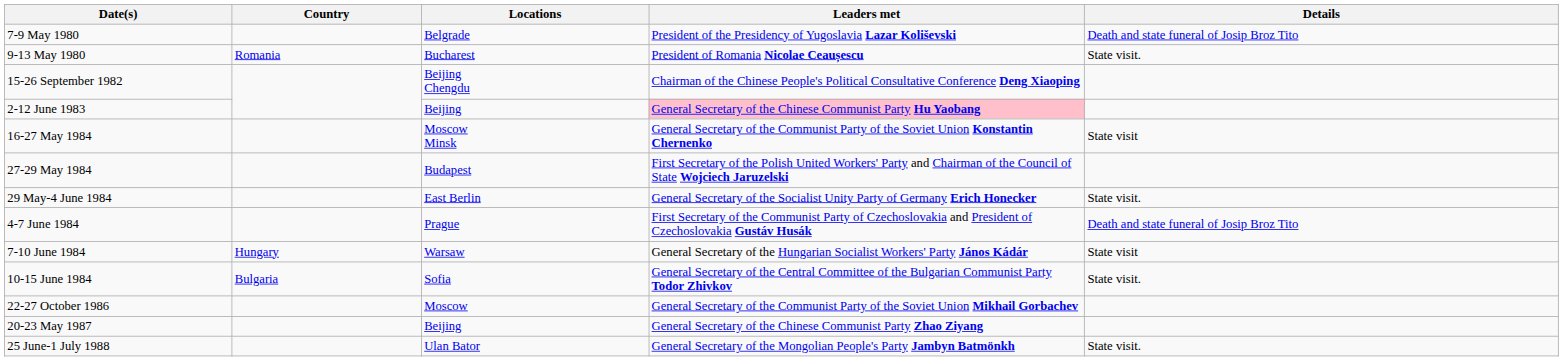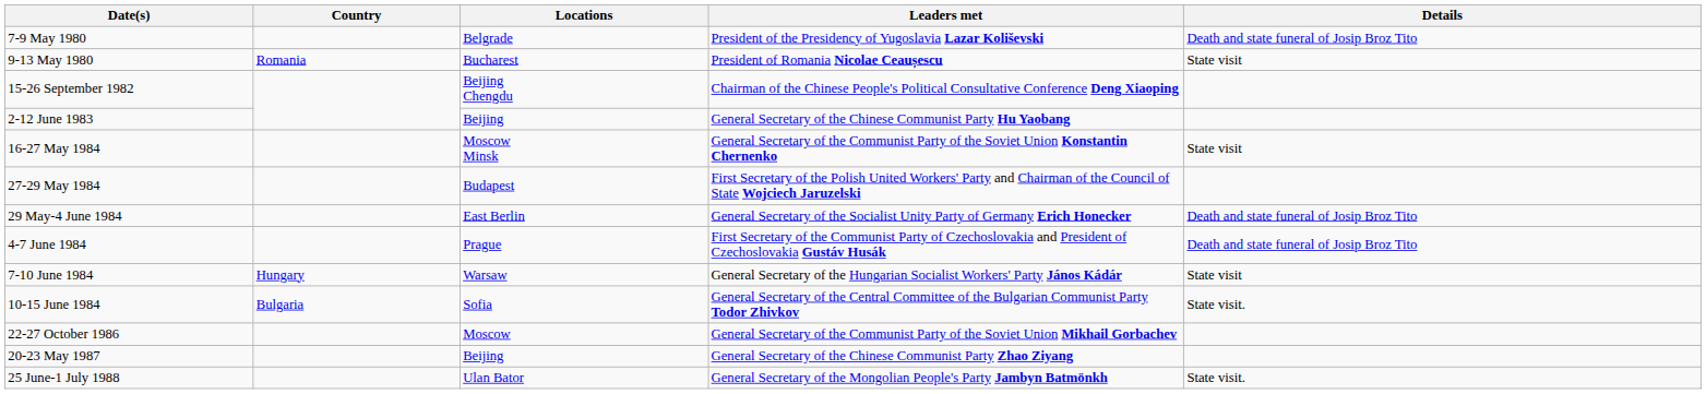 <table class="wikitable">
 <tr>
 <th style="width: 12%;">Date(s)</th>
 <th style="width: 10%;">Country</th>
 <th style="width: 12%;">Locations</th>
 <th style="width: 23%;">Leaders met</th>
 <th style="width: 25%;">Details</th>
 </tr>
 <tr>
 <td>7-9 May 1980</td>
 <td></td>
 <td><a href='#'>Belgrade</a></td>
 <td> <a href='#'>President of the Presidency of Yugoslavia</a> <strong><a href='#'>Lazar Koliševski</a></strong></td>
 <td><a href='#'>Death and state funeral of Josip Broz Tito</a></td>
 </tr>
 <tr>
 <td>9-13 May 1980</td>
 <td> <a href='#'>Romania</a></td>
 <td><a href='#'>Bucharest</a></td>
 <td> <a href='#'>President of Romania</a> <strong><a href='#'>Nicolae Ceaușescu</a></strong></td>
-<td>State visit.</td>
+<td>State visit</td>
 </tr>
 <tr>
 <td>15-26 September 1982</td>
 <td rowspan="2"></td>
 <td><a href='#'>Beijing</a><br><a href='#'>Chengdu</a></td>
 <td> <a href='#'>Chairman of the Chinese People's Political Consultative Conference</a> <strong><a href='#'>Deng Xiaoping</a></strong></td>
 <td></td>
 </tr>
 <tr>
 <td>2-12 June 1983</td>
 <td><a href='#'>Beijing</a></td>
-<td style="background: pink;"> <a href='#'>General Secretary of the Chinese Communist Party</a> <strong><a href='#'>Hu Yaobang</a></strong></td>
+<td> <a href='#'>General Secretary of the Chinese Communist Party</a> <strong><a href='#'>Hu Yaobang</a></strong></td>
 <td></td>
 </tr>
 <tr>
 <td>16-27 May 1984</td>
 <td></td>
 <td><a href='#'>Moscow</a><br><a href='#'>Minsk</a></td>
 <td> <a href='#'>General Secretary of the Communist Party of the Soviet Union</a> <strong><a href='#'>Konstantin Chernenko</a></strong></td>
 <td>State visit</td>
 </tr>
 <tr>
 <td>27-29 May 1984</td>
 <td></td>
 <td><a href='#'>Budapest</a></td>
 <td> <a href='#'>First Secretary of the Polish United Workers' Party</a> and <a href='#'>Chairman of the Council of State</a> <strong><a href='#'>Wojciech Jaruzelski</a></strong></td>
 <td></td>
 </tr>
 <tr>
 <td>29 May-4 June 1984</td>
 <td></td>
 <td><a href='#'>East Berlin</a></td>
 <td> <a href='#'>General Secretary of the Socialist Unity Party of Germany</a> <strong><a href='#'>Erich Honecker</a></strong></td>
-<td>State visit.</td>
+<td><a href='#'>Death and state funeral of Josip Broz Tito</a></td>
 </tr>
 <tr>
 <td>4-7 June 1984</td>
 <td></td>
 <td><a href='#'>Prague</a></td>
 <td> <a href='#'>First Secretary of the Communist Party of Czechoslovakia</a> and <a href='#'>President of Czechoslovakia</a> <strong><a href='#'>Gustáv Husák</a></strong></td>
 <td><a href='#'>Death and state funeral of Josip Broz Tito</a></td>
 </tr>
 <tr>
 <td>7-10 June 1984</td>
 <td> <a href='#'>Hungary</a></td>
 <td><a href='#'>Warsaw</a></td>
 <td> General Secretary of the <a href='#'>Hungarian Socialist Workers' Party</a> <strong><a href='#'>János Kádár</a></strong></td>
 <td>State visit</td>
 </tr>
 <tr>
 <td>10-15 June 1984</td>
 <td> <a href='#'>Bulgaria</a></td>
 <td><a href='#'>Sofia</a></td>
 <td> <a href='#'>General Secretary of the Central Committee of the Bulgarian Communist Party</a> <strong><a href='#'>Todor Zhivkov</a></strong></td>
 <td>State visit.</td>
 </tr>
 <tr>
 <td>22-27 October 1986</td>
 <td></td>
 <td><a href='#'>Moscow</a></td>
 <td> <a href='#'>General Secretary of the Communist Party of the Soviet Union</a> <strong><a href='#'>Mikhail Gorbachev</a></strong></td>
 <td></td>
 </tr>
 <tr>
 <td>20-23 May 1987</td>
 <td></td>
 <td><a href='#'>Beijing</a></td>
 <td> <a href='#'>General Secretary of the Chinese Communist Party</a> <strong><a href='#'>Zhao Ziyang</a></strong></td>
 <td></td>
 </tr>
 <tr>
 <td>25 June-1 July 1988</td>
 <td></td>
 <td><a href='#'>Ulan Bator</a></td>
 <td> <a href='#'>General Secretary of the Mongolian People's Party</a> <strong><a href='#'>Jambyn Batmönkh</a></strong></td>
 <td>State visit.</td>
 </tr>
 </table>
